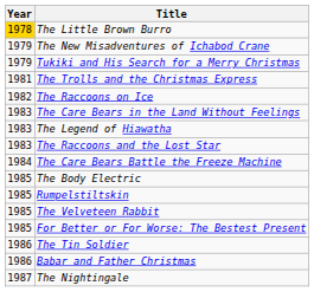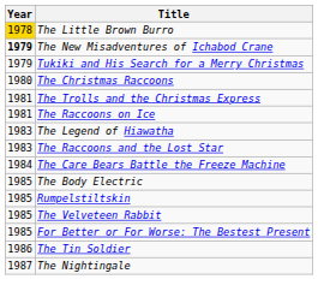 <table class="wikitable">
 <tr>
 <th>Year</th>
 <th>Title</th>
 </tr>
 <tr>
 <td style="background: gold;">1978</td>
 <td><em>The Little Brown Burro</em></td>
 </tr>
 <tr>
-<td>1979</td>
+<td><strong>1979</strong></td>
 <td><em>The New Misadventures of <a href='#'>Ichabod Crane</a></em></td>
 </tr>
 <tr>
 <td>1979</td>
 <td><em><a href='#'>Tukiki and His Search for a Merry Christmas</a></em></td>
 </tr>
 <tr>
+<td>1980</td>
+<td><em><a href='#'>The Christmas Raccoons</a></em></td>
+</tr>
+<tr>
 <td>1981</td>
 <td><em><a href='#'>The Trolls and the Christmas Express</a></em></td>
 </tr>
 <tr>
-<td>1982</td>
+<td>1981</td>
 <td><em><a href='#'>The Raccoons on Ice</a></em></td>
-</tr>
-<tr>
-<td>1983</td>
-<td><em><a href='#'>The Care Bears in the Land Without Feelings</a></em></td>
 </tr>
 <tr>
 <td>1983</td>
 <td><em>The Legend of <a href='#'>Hiawatha</a></em></td>
 </tr>
 <tr>
 <td>1983</td>
 <td><em><a href='#'>The Raccoons and the Lost Star</a></em></td>
 </tr>
 <tr>
 <td>1984</td>
 <td><em><a href='#'>The Care Bears Battle the Freeze Machine</a></em></td>
 </tr>
 <tr>
 <td>1985</td>
 <td><em>The Body Electric</em></td>
 </tr>
 <tr>
 <td>1985</td>
 <td><em><a href='#'>Rumpelstiltskin</a></em></td>
 </tr>
 <tr>
 <td>1985</td>
 <td><em><a href='#'>The Velveteen Rabbit</a></em></td>
 </tr>
 <tr>
 <td>1985</td>
 <td><em><a href='#'>For Better or For Worse: The Bestest Present</a></em></td>
 </tr>
 <tr>
 <td>1986</td>
 <td><em><a href='#'>The Tin Soldier</a></em></td>
 </tr>
 <tr>
-<td>1986</td>
-<td><em><a href='#'>Babar and Father Christmas</a></em></td>
-</tr>
-<tr>
 <td>1987</td>
 <td><em>The Nightingale</em></td>
 </tr>
 </table>
